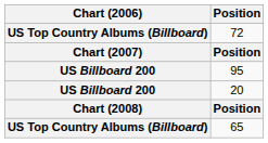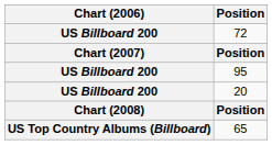 <table class="wikitable plainrowheaders" style="text-align:center">
 <tr>
 <th scope="col">Chart (2006)</th>
 <th scope="col">Position</th>
 </tr>
 <tr>
-<th scope="row">US Top Country Albums (<em>Billboard</em>)</th>
+<th scope="row">US <em>Billboard</em> 200</th>
 <td>72</td>
 </tr>
 <tr>
 <th scope="col">Chart (2007)</th>
 <th scope="col">Position</th>
 </tr>
 <tr>
 <th scope="row">US <em>Billboard</em> 200</th>
 <td>95</td>
 </tr>
 <tr>
 <th scope="row">US <em>Billboard</em> 200</th>
 <td>20</td>
 </tr>
 <tr>
 <th scope="col">Chart (2008)</th>
 <th scope="col">Position</th>
 </tr>
 <tr>
 <th scope="row">US Top Country Albums (<em>Billboard</em>)</th>
 <td>65</td>
 </tr>
 </table>
